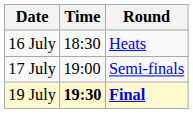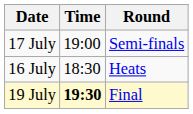 <table class="wikitable">
 <tr>
 <th>Date</th>
 <th>Time</th>
 <th>Round</th>
 </tr>
 <tr>
+<td>17 July</td>
+<td>19:00</td>
+<td><a href='#'>Semi-finals</a></td>
+</tr>
+<tr>
 <td>16 July</td>
 <td>18:30</td>
 <td><a href='#'>Heats</a></td>
 </tr>
-<tr>
-<td>17 July</td>
-<td>19:00</td>
-<td><a href='#'>Semi-finals</a></td>
-</tr>
 <tr style=background:lemonchiffon>
 <td>19 July</td>
 <td><strong>19:30</strong></td>
-<td><strong><a href='#'>Final</a></strong></td>
+<td><a href='#'>Final</a></td>
 </tr>
 </table>
